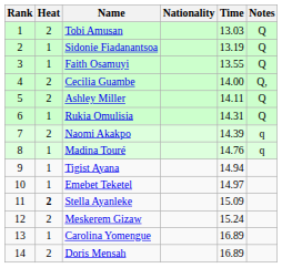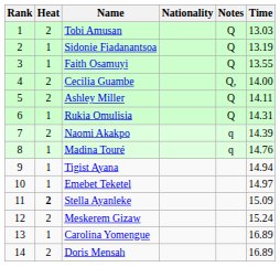 <table class="wikitable sortable" style="text-align:center">
 <tr>
 <th>Rank</th>
 <th>Heat</th>
 <th>Name</th>
 <th>Nationality</th>
+<th>Notes</th>
 <th>Time</th>
-<th>Notes</th>
 </tr>
 <tr bgcolor=ccffcc>
 <td>1</td>
 <td>2</td>
 <td align=left><a href='#'>Tobi Amusan</a></td>
 <td align=left></td>
+<td>Q</td>
 <td>13.03</td>
-<td>Q</td>
 </tr>
 <tr bgcolor=ccffcc>
 <td>2</td>
 <td>1</td>
 <td align=left><a href='#'>Sidonie Fiadanantsoa</a></td>
 <td align=left></td>
+<td>Q</td>
 <td>13.19</td>
-<td>Q</td>
 </tr>
 <tr bgcolor=ccffcc>
 <td>3</td>
 <td>1</td>
 <td align=left><a href='#'>Faith Osamuyi</a></td>
 <td align=left></td>
+<td>Q</td>
 <td>13.55</td>
-<td>Q</td>
 </tr>
 <tr bgcolor=ccffcc>
 <td>4</td>
 <td>2</td>
 <td align=left><a href='#'>Cecilia Guambe</a></td>
 <td align=left></td>
+<td>Q, </td>
 <td>14.00</td>
-<td>Q, </td>
 </tr>
 <tr bgcolor=ccffcc>
 <td>5</td>
 <td>2</td>
 <td align=left><a href='#'>Ashley Miller</a></td>
 <td align=left></td>
+<td>Q</td>
 <td>14.11</td>
-<td>Q</td>
 </tr>
 <tr bgcolor=ccffcc>
 <td>6</td>
 <td>1</td>
 <td align=left><a href='#'>Rukia Omulisia</a></td>
 <td align=left></td>
+<td>Q</td>
 <td>14.31</td>
-<td>Q</td>
 </tr>
 <tr bgcolor=ddffdd>
 <td>7</td>
 <td>2</td>
 <td align=left><a href='#'>Naomi Akakpo</a></td>
 <td align=left></td>
+<td>q</td>
 <td>14.39</td>
-<td>q</td>
 </tr>
 <tr bgcolor=ddffdd>
 <td>8</td>
 <td>1</td>
 <td align=left><a href='#'>Madina Touré</a></td>
 <td align=left></td>
+<td>q</td>
 <td>14.76</td>
-<td>q</td>
 </tr>
 <tr>
 <td>9</td>
 <td>1</td>
 <td align=left><a href='#'>Tigist Ayana</a></td>
 <td align=left></td>
+<td></td>
 <td>14.94</td>
-<td></td>
 </tr>
 <tr>
 <td>10</td>
 <td>1</td>
 <td align=left><a href='#'>Emebet Teketel</a></td>
 <td align=left></td>
+<td></td>
 <td>14.97</td>
-<td></td>
 </tr>
 <tr>
 <td>11</td>
 <td><strong>2</strong></td>
 <td align=left><a href='#'>Stella Ayanleke</a></td>
 <td align=left></td>
+<td></td>
 <td>15.09</td>
-<td></td>
 </tr>
 <tr>
 <td>12</td>
 <td>2</td>
 <td align=left><a href='#'>Meskerem Gizaw</a></td>
 <td align=left></td>
+<td></td>
 <td>15.24</td>
-<td></td>
 </tr>
 <tr>
 <td>13</td>
 <td>1</td>
 <td align=left><a href='#'>Carolina Yomengue</a></td>
 <td align=left></td>
+<td></td>
 <td>16.89</td>
-<td></td>
 </tr>
 <tr>
 <td>14</td>
 <td>2</td>
 <td align=left><a href='#'>Doris Mensah</a></td>
 <td align=left></td>
+<td></td>
 <td>16.89</td>
-<td></td>
 </tr>
 </table>
